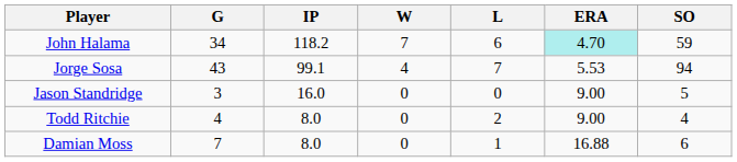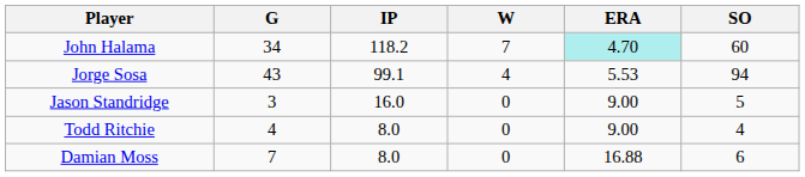 <table class="wikitable sortable">
 <tr>
 <th bgcolor="#DDDDFF" width="16%">Player</th>
 <th bgcolor="#DDDDFF" width="9%">G</th>
 <th bgcolor="#DDDDFF" width="9%">IP</th>
 <th bgcolor="#DDDDFF" width="9%">W</th>
-<th bgcolor="#DDDDFF" width="9%">L</th>
 <th bgcolor="#DDDDFF" width="9%">ERA</th>
 <th bgcolor="#DDDDFF" width="9%">SO</th>
 </tr>
 <tr align="center">
 <td><a href='#'>John Halama</a></td>
 <td>34</td>
 <td>118.2</td>
 <td>7</td>
-<td>6</td>
 <td style="background: paleturquoise;">4.70</td>
-<td>59</td>
+<td>60</td>
 </tr>
 <tr align=center>
 <td><a href='#'>Jorge Sosa</a></td>
 <td>43</td>
 <td>99.1</td>
 <td>4</td>
-<td>7</td>
 <td>5.53</td>
 <td>94</td>
 </tr>
 <tr align=center>
 <td><a href='#'>Jason Standridge</a></td>
 <td>3</td>
 <td>16.0</td>
-<td>0</td>
 <td>0</td>
 <td>9.00</td>
 <td>5</td>
 </tr>
 <tr align=center>
 <td><a href='#'>Todd Ritchie</a></td>
 <td>4</td>
 <td>8.0</td>
 <td>0</td>
-<td>2</td>
 <td>9.00</td>
 <td>4</td>
 </tr>
 <tr align=center>
 <td><a href='#'>Damian Moss</a></td>
 <td>7</td>
 <td>8.0</td>
 <td>0</td>
-<td>1</td>
 <td>16.88</td>
 <td>6</td>
 </tr>
 </table>
